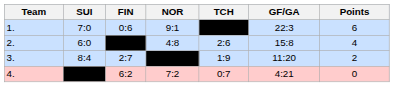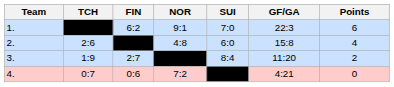 <table class="wikitable" bgcolor="#EFEFFF" width="50%">
 <tr bgcolor="#BCD2EE">
 <th>Team</th>
-<th>SUI</th>
+<th>TCH</th>
 <th>FIN</th>
 <th>NOR</th>
-<th>TCH</th>
+<th>SUI</th>
 <th>GF/GA</th>
 <th>Points</th>
 </tr>
 <tr bgcolor="#CAE1FF" align="center">
 <td align="left">1. </td>
+<td style="background:#000000;"></td>
+<td>6:2</td>
+<td>9:1</td>
 <td>7:0</td>
-<td>0:6</td>
-<td>9:1</td>
-<td style="background:#000000;"></td>
 <td>22:3</td>
 <td>6</td>
 </tr>
 <tr bgcolor="#CAE1FF" align="center">
 <td align="left">2. </td>
-<td>6:0</td>
+<td>2:6</td>
 <td style="background:#000000;"></td>
 <td>4:8</td>
-<td>2:6</td>
+<td>6:0</td>
 <td>15:8</td>
 <td>4</td>
 </tr>
 <tr bgcolor="#CAE1FF" align="center">
 <td align="left">3. </td>
-<td>8:4</td>
+<td>1:9</td>
 <td>2:7</td>
 <td style="background:#000000;"></td>
-<td>1:9</td>
+<td>8:4</td>
 <td>11:20</td>
 <td>2</td>
 </tr>
 <tr bgcolor="#ffcccc" align="center">
 <td align="left">4. </td>
+<td>0:7</td>
+<td>0:6</td>
+<td>7:2</td>
 <td style="background:#000000;"></td>
-<td>6:2</td>
-<td>7:2</td>
-<td>0:7</td>
 <td>4:21</td>
 <td>0</td>
 </tr>
 </table>
